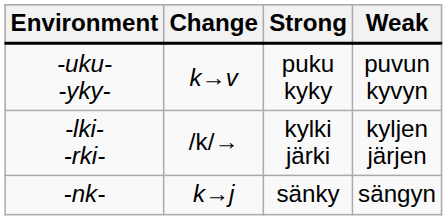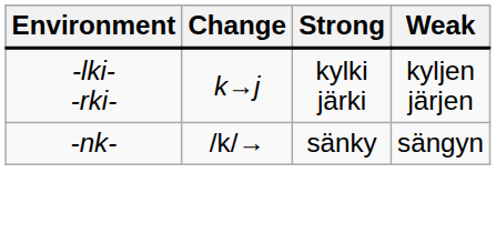 <table class="wikitable"  style="text-align:center; margin:auto;">
 <tr style="background:lightgrey; color:black; border-bottom: 2px solid black;">
 <th>Environment</th>
 <th>Change</th>
 <th>Strong</th>
 <th>Weak</th>
 </tr>
 <tr>
-<td><em>-uku-</em> <br> <em>-yky-</em></td>
-<td><em>k</em>→<em>v</em></td>
-<td>puku <br> kyky</td>
-<td>puvun <br> kyvyn</td>
-</tr>
-<tr>
 <td><em>-lki-</em> <br> <em>-rki-</em></td>
-<td>/k/→</td>
+<td><em>k</em>→<em>j</em></td>
 <td>kylki <br> järki</td>
 <td>kyljen <br> järjen</td>
 </tr>
 <tr>
 <td><em>-nk-</em> <br> </td>
-<td><em>k</em>→<em>j</em></td>
+<td>/k/→</td>
 <td>sänky <br> </td>
 <td>sängyn <br> </td>
 </tr>
 </table>
